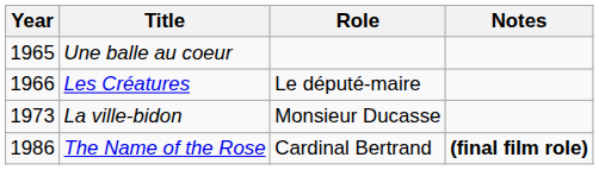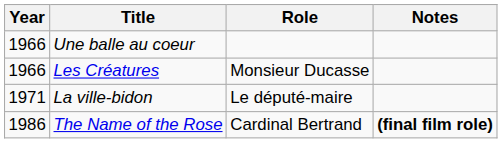 <table class="wikitable">
 <tr>
 <th>Year</th>
 <th>Title</th>
 <th>Role</th>
 <th>Notes</th>
 </tr>
 <tr>
-<td>1965</td>
+<td>1966</td>
 <td><em>Une balle au coeur</em></td>
 <td></td>
 <td></td>
 </tr>
 <tr>
 <td>1966</td>
 <td><em><a href='#'>Les Créatures</a></em></td>
-<td>Le député-maire</td>
+<td>Monsieur Ducasse</td>
 <td></td>
 </tr>
 <tr>
-<td>1973</td>
+<td>1971</td>
 <td><em>La ville-bidon</em></td>
-<td>Monsieur Ducasse</td>
+<td>Le député-maire</td>
 <td></td>
 </tr>
 <tr>
 <td>1986</td>
 <td><em><a href='#'>The Name of the Rose</a></em></td>
 <td>Cardinal Bertrand</td>
 <td><strong>(final film role)</strong></td>
 </tr>
 </table>
